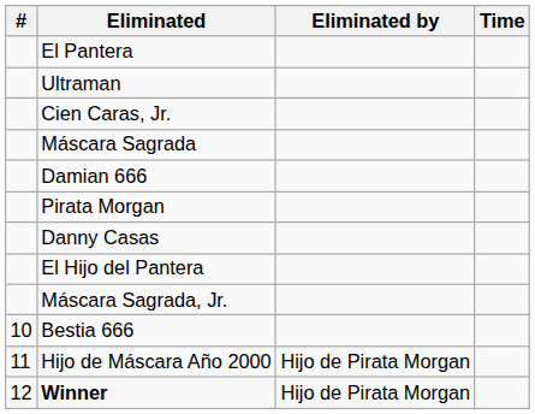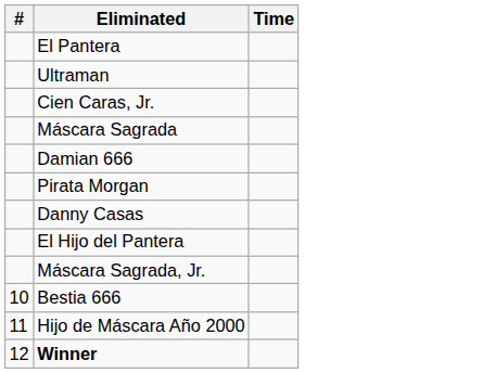 <table style="font-size: 85%" class="wikitable sortable">
 <tr>
 <th><strong>#</strong></th>
 <th><strong>Eliminated</strong></th>
-<th><strong>Eliminated by</strong></th>
 <th><strong>Time</strong></th>
 </tr>
 <tr>
 <td></td>
 <td>El Pantera</td>
 <td> </td>
-<td> </td>
 </tr>
 <tr>
 <td></td>
 <td>Ultraman</td>
-<td> </td>
 <td> </td>
 </tr>
 <tr>
 <td></td>
 <td>Cien Caras, Jr.</td>
 <td> </td>
-<td> </td>
 </tr>
 <tr>
 <td></td>
 <td>Máscara Sagrada</td>
-<td> </td>
 <td> </td>
 </tr>
 <tr>
 <td></td>
 <td>Damian 666</td>
 <td> </td>
-<td> </td>
 </tr>
 <tr>
 <td></td>
 <td>Pirata Morgan</td>
-<td> </td>
 <td> </td>
 </tr>
 <tr>
 <td></td>
 <td>Danny Casas</td>
 <td> </td>
-<td> </td>
 </tr>
 <tr>
 <td></td>
 <td>El Hijo del Pantera</td>
-<td> </td>
 <td> </td>
 </tr>
 <tr>
 <td></td>
 <td>Máscara Sagrada, Jr.</td>
 <td> </td>
-<td> </td>
 </tr>
 <tr>
 <td>10</td>
 <td>Bestia 666</td>
 <td> </td>
-<td> </td>
 </tr>
 <tr>
 <td>11</td>
 <td>Hijo de Máscara Año 2000</td>
-<td>Hijo de Pirata Morgan</td>
 <td> </td>
 </tr>
 <tr>
 <td>12</td>
 <td><strong>Winner</strong></td>
-<td>Hijo de Pirata Morgan</td>
 <td> </td>
 </tr>
 </table>
